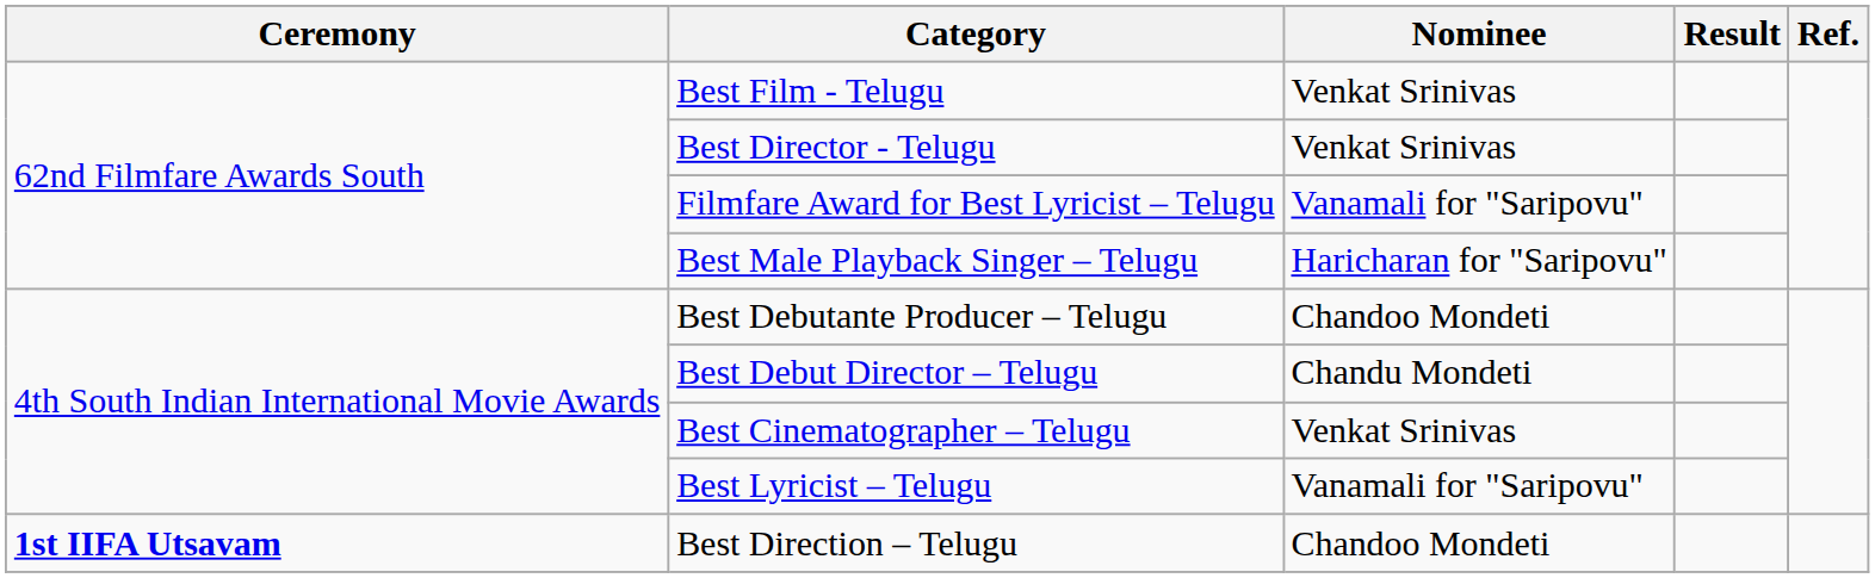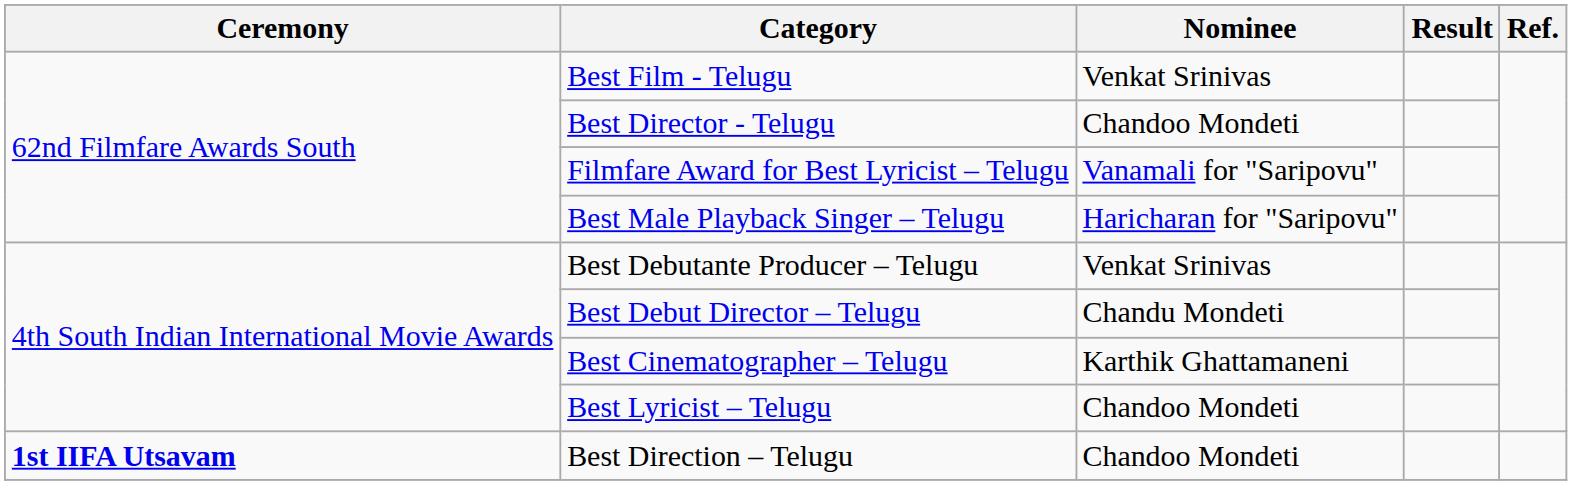 <table class="wikitable">
 <tr>
 <th>Ceremony</th>
 <th>Category</th>
 <th>Nominee</th>
 <th>Result</th>
 <th>Ref.</th>
 </tr>
 <tr>
 <td rowspan="4"><a href='#'>62nd Filmfare Awards South</a></td>
 <td><a href='#'>Best Film - Telugu</a></td>
 <td>Venkat Srinivas</td>
 <td></td>
 <td rowspan=4></td>
 </tr>
 <tr>
 <td><a href='#'>Best Director - Telugu</a></td>
-<td>Venkat Srinivas</td>
+<td>Chandoo Mondeti</td>
 <td></td>
 </tr>
 <tr>
 <td><a href='#'>Filmfare Award for Best Lyricist&nbsp;– Telugu</a></td>
 <td><a href='#'>Vanamali</a> for "Saripovu"</td>
 <td></td>
 </tr>
 <tr>
 <td><a href='#'>Best Male Playback Singer – Telugu</a></td>
 <td><a href='#'>Haricharan</a> for "Saripovu"</td>
 <td></td>
 </tr>
 <tr>
 <td rowspan="4"><a href='#'>4th South Indian International Movie Awards</a></td>
 <td>Best Debutante Producer – Telugu</td>
-<td>Chandoo Mondeti</td>
+<td>Venkat Srinivas</td>
 <td></td>
 <td rowspan=4></td>
 </tr>
 <tr>
 <td><a href='#'>Best Debut Director – Telugu</a></td>
 <td>Chandu Mondeti</td>
 <td></td>
 </tr>
 <tr>
 <td><a href='#'>Best Cinematographer – Telugu</a></td>
-<td>Venkat Srinivas</td>
+<td>Karthik Ghattamaneni</td>
 <td></td>
 </tr>
 <tr>
 <td><a href='#'>Best Lyricist – Telugu</a></td>
-<td>Vanamali for "Saripovu"</td>
+<td>Chandoo Mondeti</td>
 <td></td>
 </tr>
 <tr>
 <td><strong><a href='#'>1st IIFA Utsavam</a></strong></td>
 <td>Best Direction – Telugu</td>
 <td>Chandoo Mondeti</td>
 <td></td>
 </tr>
 </table>
